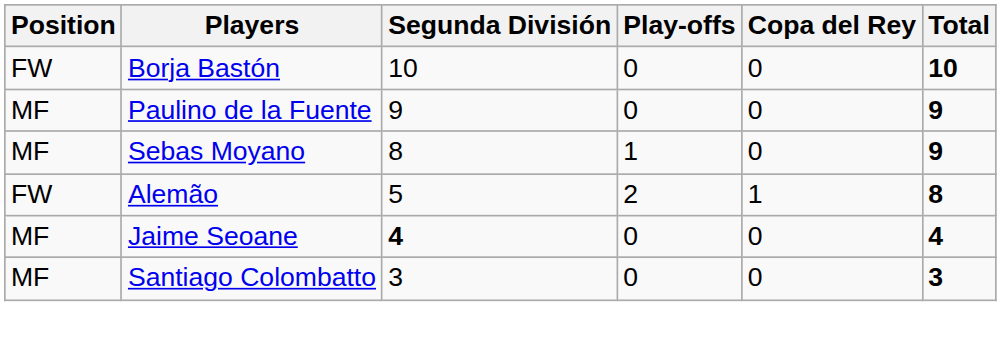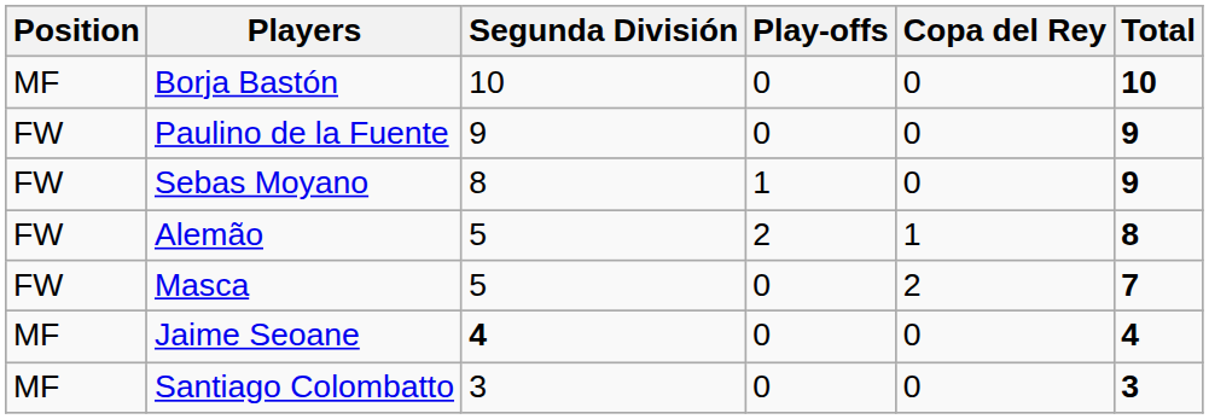 <table class="wikitable">
 <tr>
 <th>Position</th>
 <th>Players</th>
 <th>Segunda División</th>
 <th>Play-offs</th>
 <th>Copa del Rey</th>
 <th>Total</th>
 </tr>
 <tr>
-<td>FW</td>
+<td>MF</td>
 <td> <a href='#'>Borja Bastón</a></td>
 <td>10</td>
 <td>0</td>
 <td>0</td>
 <td><strong>10</strong></td>
 </tr>
 <tr>
-<td>MF</td>
+<td>FW</td>
 <td> <a href='#'>Paulino de la Fuente</a></td>
 <td>9</td>
 <td>0</td>
 <td>0</td>
 <td><strong>9</strong></td>
 </tr>
 <tr>
-<td>MF</td>
+<td>FW</td>
 <td> <a href='#'>Sebas Moyano</a></td>
 <td>8</td>
 <td>1</td>
 <td>0</td>
 <td><strong>9</strong></td>
 </tr>
 <tr>
 <td>FW</td>
 <td> <a href='#'>Alemão</a></td>
 <td>5</td>
 <td>2</td>
 <td>1</td>
 <td><strong>8</strong></td>
+</tr>
+<tr>
+<td>FW</td>
+<td> <a href='#'>Masca</a></td>
+<td>5</td>
+<td>0</td>
+<td>2</td>
+<td><strong>7</strong></td>
 </tr>
 <tr>
 <td>MF</td>
 <td> <a href='#'>Jaime Seoane</a></td>
 <td><strong>4</strong></td>
 <td>0</td>
 <td>0</td>
 <td><strong>4</strong></td>
 </tr>
 <tr>
 <td>MF</td>
 <td> <a href='#'>Santiago Colombatto</a></td>
 <td>3</td>
 <td>0</td>
 <td>0</td>
 <td><strong>3</strong></td>
 </tr>
 </table>
